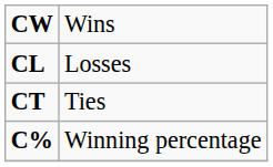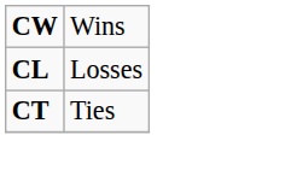 <table class="wikitable">
 <tr>
 <td><strong>CW</strong></td>
 <td>Wins</td>
 </tr>
 <tr>
 <td><strong>CL</strong></td>
 <td>Losses</td>
 </tr>
 <tr>
 <td><strong>CT</strong></td>
 <td>Ties</td>
 </tr>
 <tr>
-<td><strong>C%</strong></td>
-<td>Winning percentage</td>
-</tr>
-<tr>
 </tr>
 </table>
